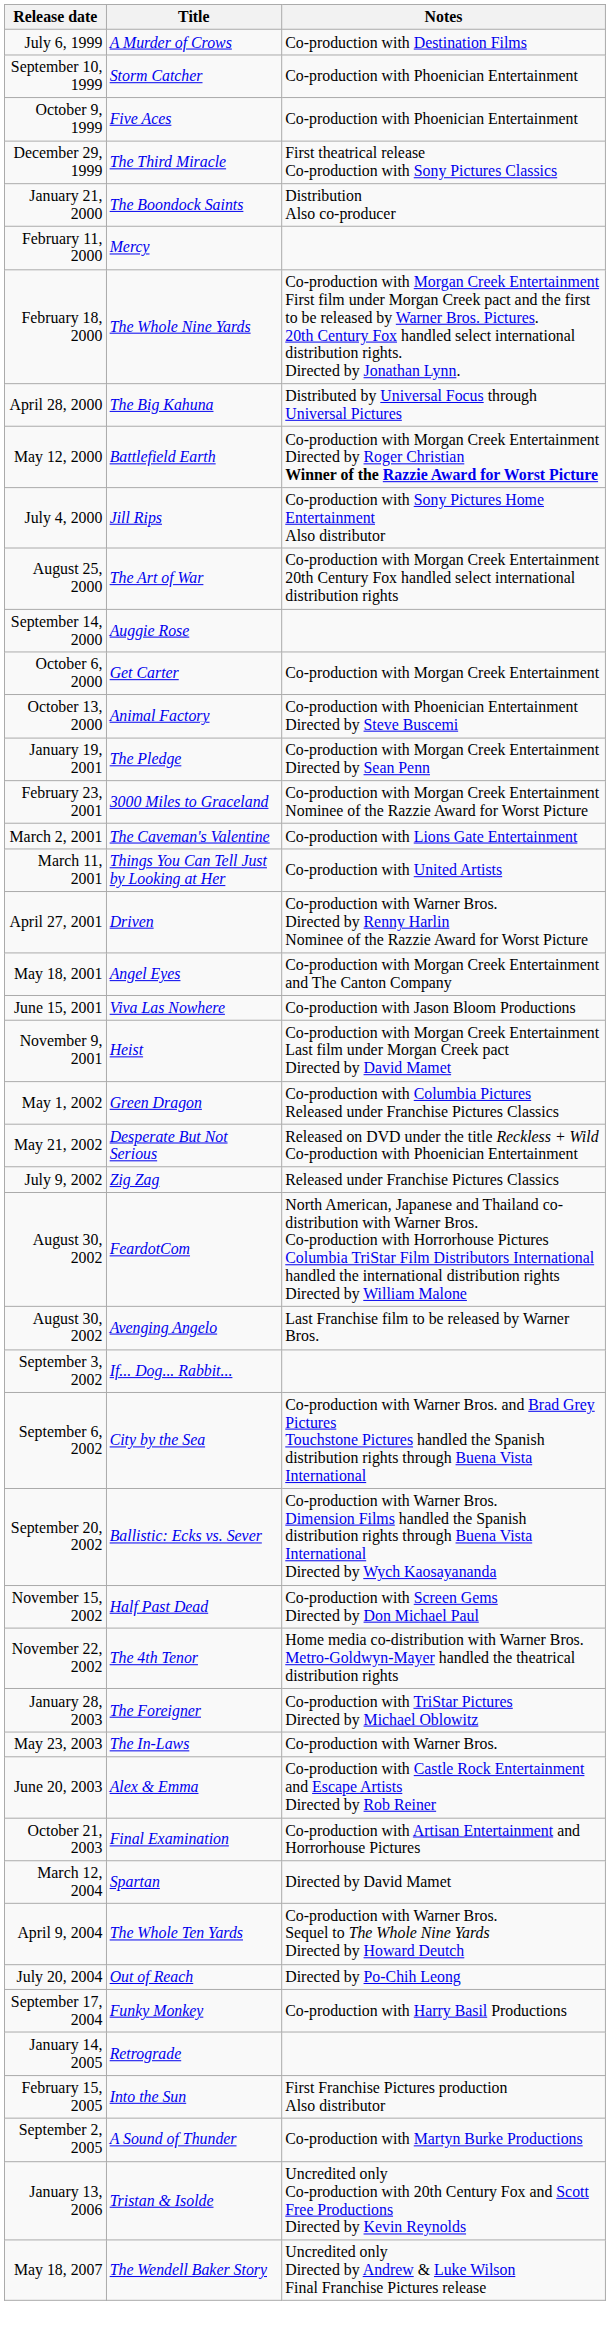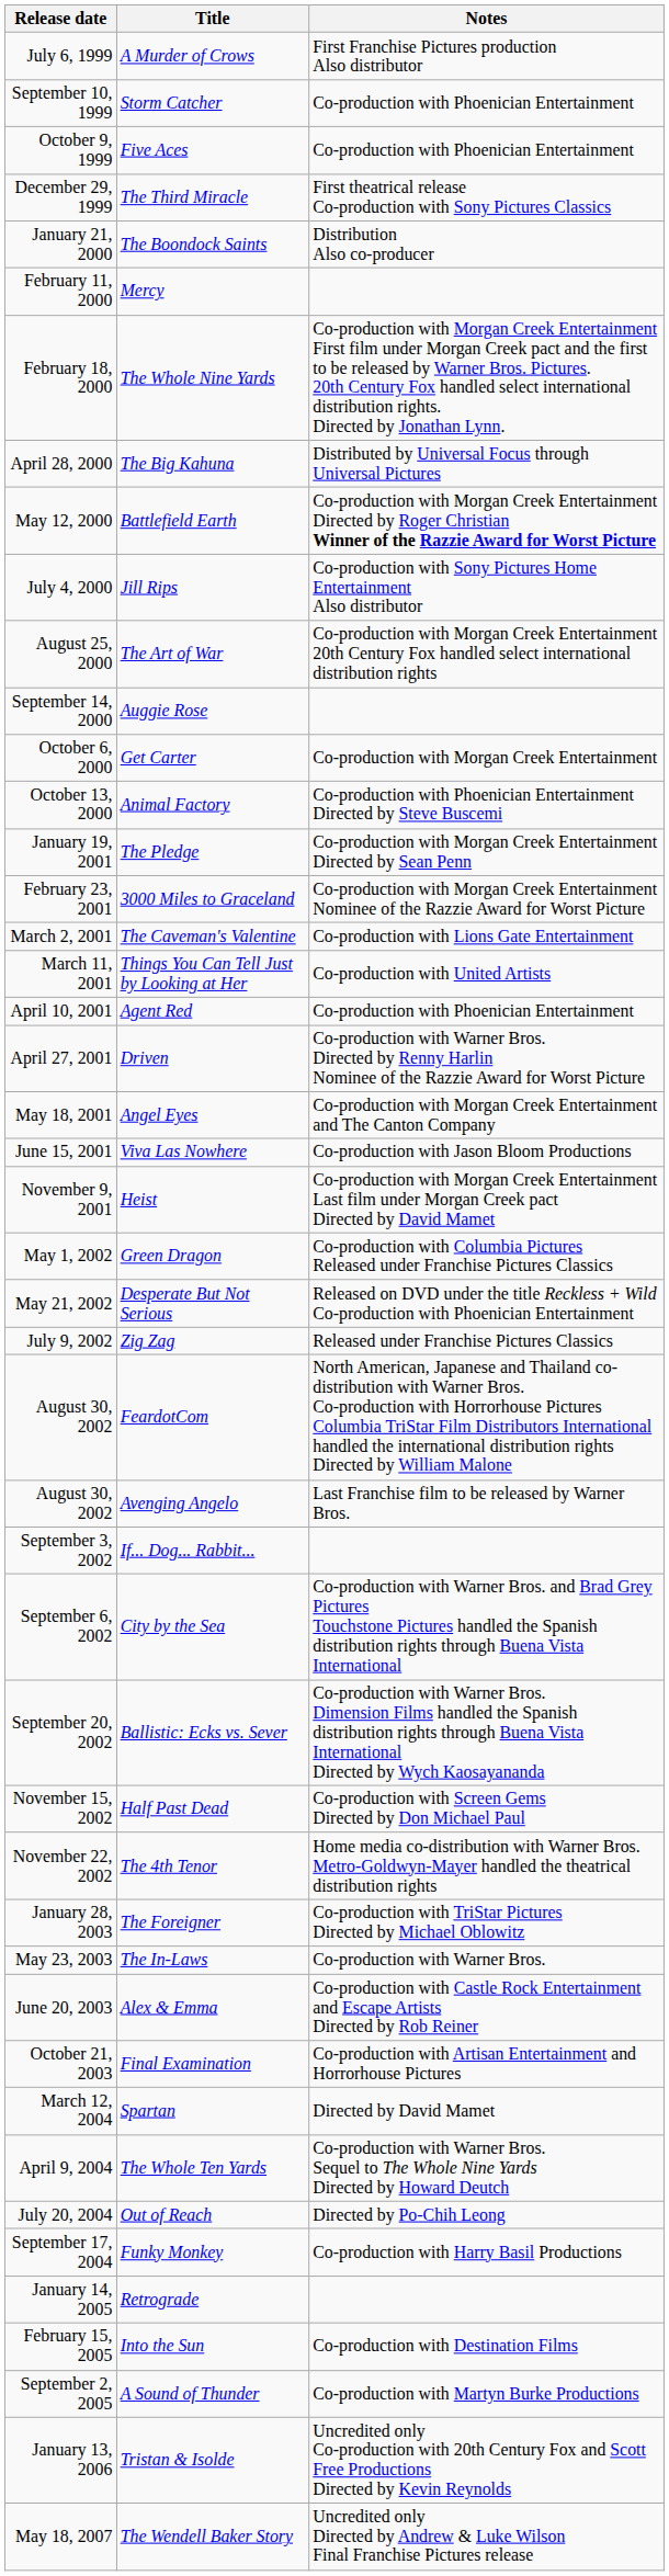 <table class="wikitable sortable">
 <tr>
 <th>Release date</th>
 <th>Title</th>
 <th>Notes</th>
 </tr>
 <tr>
 <td style="text-align:right;">July 6, 1999</td>
 <td><em><a href='#'>A Murder of Crows</a></em></td>
-<td>Co-production with <a href='#'>Destination Films</a></td>
+<td>First Franchise Pictures production<br>Also distributor</td>
 </tr>
 <tr>
 <td style="text-align:right;">September 10, 1999</td>
 <td><em><a href='#'>Storm Catcher</a></em></td>
 <td>Co-production with Phoenician Entertainment</td>
 </tr>
 <tr>
 <td style="text-align:right;">October 9, 1999</td>
 <td><em><a href='#'>Five Aces</a></em></td>
 <td>Co-production with Phoenician Entertainment</td>
 </tr>
 <tr>
 <td style="text-align:right;">December 29, 1999</td>
 <td><em><a href='#'>The Third Miracle</a></em></td>
 <td>First theatrical release<br>Co-production with <a href='#'>Sony Pictures Classics</a></td>
 </tr>
 <tr>
 <td style="text-align:right;">January 21, 2000</td>
 <td><em><a href='#'>The Boondock Saints</a></em></td>
 <td>Distribution<br>Also co-producer</td>
 </tr>
 <tr>
 <td style="text-align:right;">February 11, 2000</td>
 <td><em><a href='#'>Mercy</a></em></td>
 <td></td>
 </tr>
 <tr>
 <td style="text-align:right;">February 18, 2000</td>
 <td><em><a href='#'>The Whole Nine Yards</a></em></td>
 <td>Co-production with <a href='#'>Morgan Creek Entertainment</a><br>First film under Morgan Creek pact and the first to be released by <a href='#'>Warner Bros. Pictures</a>.<br><a href='#'>20th Century Fox</a> handled select international distribution rights.<br>Directed by <a href='#'>Jonathan Lynn</a>.</td>
 </tr>
 <tr>
 <td style="text-align:right;">April 28, 2000</td>
 <td><em><a href='#'>The Big Kahuna</a></em></td>
 <td>Distributed by <a href='#'>Universal Focus</a> through <a href='#'>Universal Pictures</a></td>
 </tr>
 <tr>
 <td style="text-align:right;">May 12, 2000</td>
 <td><em><a href='#'>Battlefield Earth</a></em></td>
 <td>Co-production with Morgan Creek Entertainment<br>Directed by <a href='#'>Roger Christian</a><br><strong>Winner of the <a href='#'>Razzie Award for Worst Picture</a></strong></td>
 </tr>
 <tr>
 <td style="text-align:right;">July 4, 2000</td>
 <td><em><a href='#'>Jill Rips</a></em></td>
 <td>Co-production with <a href='#'>Sony Pictures Home Entertainment</a><br>Also distributor</td>
 </tr>
 <tr>
 <td style="text-align:right;">August 25, 2000</td>
 <td><em><a href='#'>The Art of War</a></em></td>
 <td>Co-production with Morgan Creek Entertainment<br>20th Century Fox handled select international distribution rights</td>
 </tr>
 <tr>
 <td style="text-align:right;">September 14, 2000</td>
 <td><em><a href='#'>Auggie Rose</a></em></td>
 <td></td>
 </tr>
 <tr>
 <td style="text-align:right;">October 6, 2000</td>
 <td><em><a href='#'>Get Carter</a></em></td>
 <td>Co-production with Morgan Creek Entertainment</td>
 </tr>
 <tr>
 <td style="text-align:right;">October 13, 2000</td>
 <td><em><a href='#'>Animal Factory</a></em></td>
 <td>Co-production with Phoenician Entertainment<br>Directed by <a href='#'>Steve Buscemi</a></td>
 </tr>
 <tr>
 <td style="text-align:right;">January 19, 2001</td>
 <td><em><a href='#'>The Pledge</a></em></td>
 <td>Co-production with Morgan Creek Entertainment<br>Directed by <a href='#'>Sean Penn</a></td>
 </tr>
 <tr>
 <td style="text-align:right;">February 23, 2001</td>
 <td><em><a href='#'>3000 Miles to Graceland</a></em></td>
 <td>Co-production with Morgan Creek Entertainment<br>Nominee of the Razzie Award for Worst Picture</td>
 </tr>
 <tr>
 <td style="text-align:right;">March 2, 2001</td>
 <td><em><a href='#'>The Caveman's Valentine</a></em></td>
 <td>Co-production with <a href='#'>Lions Gate Entertainment</a></td>
 </tr>
 <tr>
 <td style="text-align:right;">March 11, 2001</td>
 <td><em><a href='#'>Things You Can Tell Just by Looking at Her</a></em></td>
 <td>Co-production with <a href='#'>United Artists</a></td>
+</tr>
+<tr>
+<td style="text-align:right;">April 10, 2001</td>
+<td><em><a href='#'>Agent Red</a></em></td>
+<td>Co-production with Phoenician Entertainment</td>
 </tr>
 <tr>
 <td style="text-align:right;">April 27, 2001</td>
 <td><em><a href='#'>Driven</a></em></td>
 <td>Co-production with Warner Bros.<br>Directed by <a href='#'>Renny Harlin</a><br>Nominee of the Razzie Award for Worst Picture</td>
 </tr>
 <tr>
 <td style="text-align:right;">May 18, 2001</td>
 <td><em><a href='#'>Angel Eyes</a></em></td>
 <td>Co-production with Morgan Creek Entertainment and The Canton Company</td>
 </tr>
 <tr>
 <td style="text-align:right;">June 15, 2001</td>
 <td><em><a href='#'>Viva Las Nowhere</a></em></td>
 <td>Co-production with Jason Bloom Productions</td>
 </tr>
 <tr>
 <td style="text-align:right;">November 9, 2001</td>
 <td><em><a href='#'>Heist</a></em></td>
 <td>Co-production with Morgan Creek Entertainment<br>Last film under Morgan Creek pact<br>Directed by <a href='#'>David Mamet</a></td>
 </tr>
 <tr>
 <td style="text-align:right;">May 1, 2002</td>
 <td><em><a href='#'>Green Dragon</a></em></td>
 <td>Co-production with <a href='#'>Columbia Pictures</a><br>Released under Franchise Pictures Classics</td>
 </tr>
 <tr>
 <td style="text-align:right;">May 21, 2002</td>
 <td><em><a href='#'>Desperate But Not Serious</a></em></td>
 <td>Released on DVD under the title <em>Reckless + Wild</em><br>Co-production with Phoenician Entertainment</td>
 </tr>
 <tr>
 <td style="text-align:right;">July 9, 2002</td>
 <td><em><a href='#'>Zig Zag</a></em></td>
 <td>Released under Franchise Pictures Classics</td>
 </tr>
 <tr>
 <td style="text-align:right;">August 30, 2002</td>
 <td><em><a href='#'>FeardotCom</a></em></td>
 <td>North American, Japanese and Thailand co-distribution with Warner Bros.<br>Co-production with Horrorhouse Pictures<br><a href='#'>Columbia TriStar Film Distributors International</a> handled the international distribution rights<br>Directed by <a href='#'>William Malone</a></td>
 </tr>
 <tr>
 <td style="text-align:right;">August 30, 2002</td>
 <td><em><a href='#'>Avenging Angelo</a></em></td>
 <td>Last Franchise film to be released by Warner Bros.</td>
 </tr>
 <tr>
 <td style="text-align:right;">September 3, 2002</td>
 <td><em><a href='#'>If... Dog... Rabbit...</a></em></td>
 <td></td>
 </tr>
 <tr>
 <td style="text-align:right;">September 6, 2002</td>
 <td><em><a href='#'>City by the Sea</a></em></td>
 <td>Co-production with Warner Bros. and <a href='#'>Brad Grey Pictures</a><br><a href='#'>Touchstone Pictures</a> handled the Spanish distribution rights through <a href='#'>Buena Vista International</a></td>
 </tr>
 <tr>
 <td style="text-align:right;">September 20, 2002</td>
 <td><em><a href='#'>Ballistic: Ecks vs. Sever</a></em></td>
 <td>Co-production with Warner Bros.<br><a href='#'>Dimension Films</a> handled the Spanish distribution rights through <a href='#'>Buena Vista International</a><br>Directed by <a href='#'>Wych Kaosayananda</a></td>
 </tr>
 <tr>
 <td style="text-align:right;">November 15, 2002</td>
 <td><em><a href='#'>Half Past Dead</a></em></td>
 <td>Co-production with <a href='#'>Screen Gems</a><br>Directed by <a href='#'>Don Michael Paul</a></td>
 </tr>
 <tr>
 <td style="text-align:right;">November 22, 2002</td>
 <td><em><a href='#'>The 4th Tenor</a></em></td>
 <td>Home media co-distribution with Warner Bros.<br><a href='#'>Metro-Goldwyn-Mayer</a> handled the theatrical distribution rights</td>
 </tr>
 <tr>
 <td style="text-align:right;">January 28, 2003</td>
 <td><em><a href='#'>The Foreigner</a></em></td>
 <td>Co-production with <a href='#'>TriStar Pictures</a><br>Directed by <a href='#'>Michael Oblowitz</a></td>
 </tr>
 <tr>
 <td style="text-align:right;">May 23, 2003</td>
 <td><em><a href='#'>The In-Laws</a></em></td>
 <td>Co-production with Warner Bros.</td>
 </tr>
 <tr>
 <td style="text-align:right;">June 20, 2003</td>
 <td><em><a href='#'>Alex & Emma</a></em></td>
 <td>Co-production with <a href='#'>Castle Rock Entertainment</a> and <a href='#'>Escape Artists</a><br>Directed by <a href='#'>Rob Reiner</a></td>
 </tr>
 <tr>
 <td style="text-align:right;">October 21, 2003</td>
 <td><em><a href='#'>Final Examination</a></em></td>
 <td>Co-production with <a href='#'>Artisan Entertainment</a> and Horrorhouse Pictures</td>
 </tr>
 <tr>
 <td style="text-align:right;">March 12, 2004</td>
 <td><em><a href='#'>Spartan</a></em></td>
 <td>Directed by David Mamet</td>
 </tr>
 <tr>
 <td style="text-align:right;">April 9, 2004</td>
 <td><em><a href='#'>The Whole Ten Yards</a></em></td>
 <td>Co-production with Warner Bros.<br>Sequel to <em>The Whole Nine Yards</em><br>Directed by <a href='#'>Howard Deutch</a></td>
 </tr>
 <tr>
 <td style="text-align:right;">July 20, 2004</td>
 <td><em><a href='#'>Out of Reach</a></em></td>
 <td>Directed by <a href='#'>Po-Chih Leong</a></td>
 </tr>
 <tr>
 <td style="text-align:right;">September 17, 2004</td>
 <td><em><a href='#'>Funky Monkey</a></em></td>
 <td>Co-production with <a href='#'>Harry Basil</a> Productions</td>
 </tr>
 <tr>
 <td style="text-align:right;">January 14, 2005</td>
 <td><em><a href='#'>Retrograde</a></em></td>
 <td></td>
 </tr>
 <tr>
 <td style="text-align:right;">February 15, 2005</td>
 <td><em><a href='#'>Into the Sun</a></em></td>
-<td>First Franchise Pictures production<br>Also distributor</td>
+<td>Co-production with <a href='#'>Destination Films</a></td>
 </tr>
 <tr>
 <td style="text-align:right;">September 2, 2005</td>
 <td><em><a href='#'>A Sound of Thunder</a></em></td>
 <td>Co-production with <a href='#'>Martyn Burke Productions</a></td>
 </tr>
 <tr>
 <td style="text-align:right;">January 13, 2006</td>
 <td><em><a href='#'>Tristan & Isolde</a></em></td>
 <td>Uncredited only<br>Co-production with 20th Century Fox and <a href='#'>Scott Free Productions</a><br>Directed by <a href='#'>Kevin Reynolds</a></td>
 </tr>
 <tr>
 <td style="text-align:right;">May 18, 2007</td>
 <td><em><a href='#'>The Wendell Baker Story</a></em></td>
 <td>Uncredited only<br>Directed by <a href='#'>Andrew</a> & <a href='#'>Luke Wilson</a><br>Final Franchise Pictures release</td>
 </tr>
 </table>
